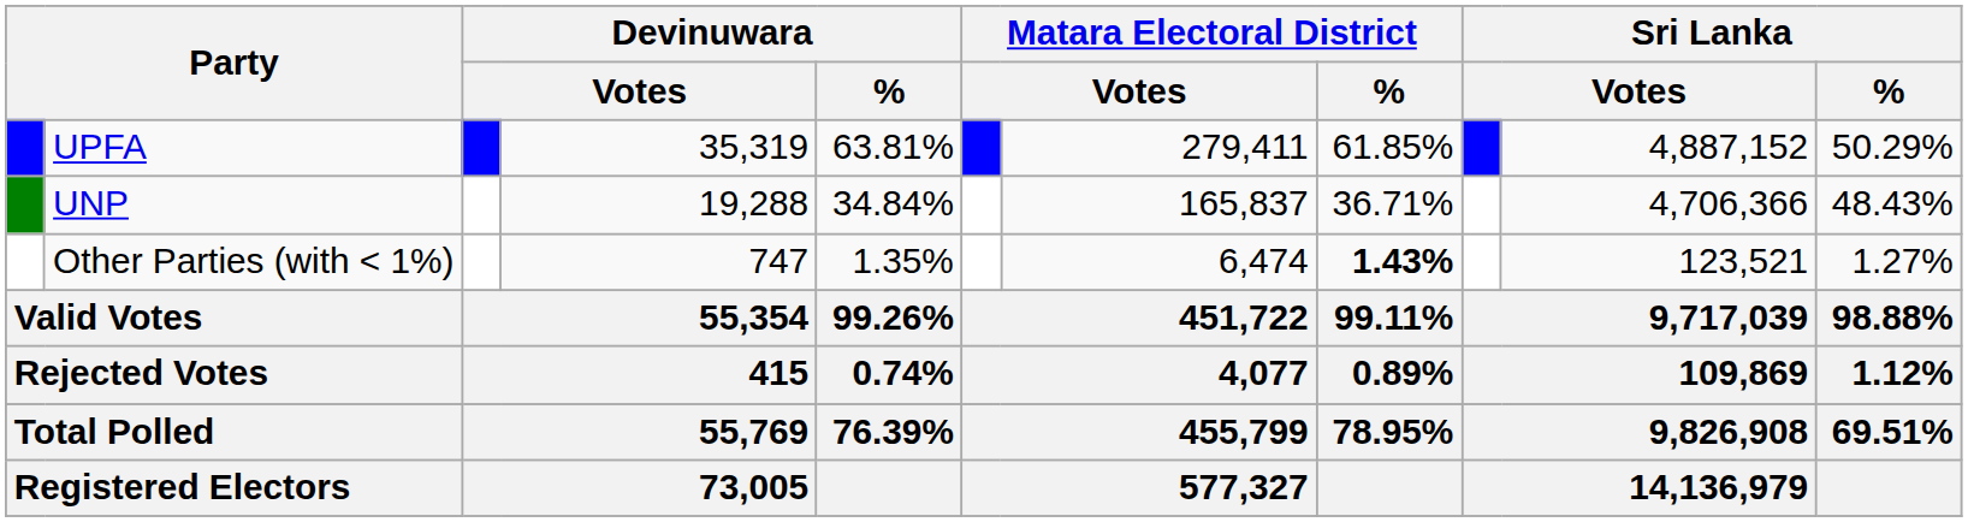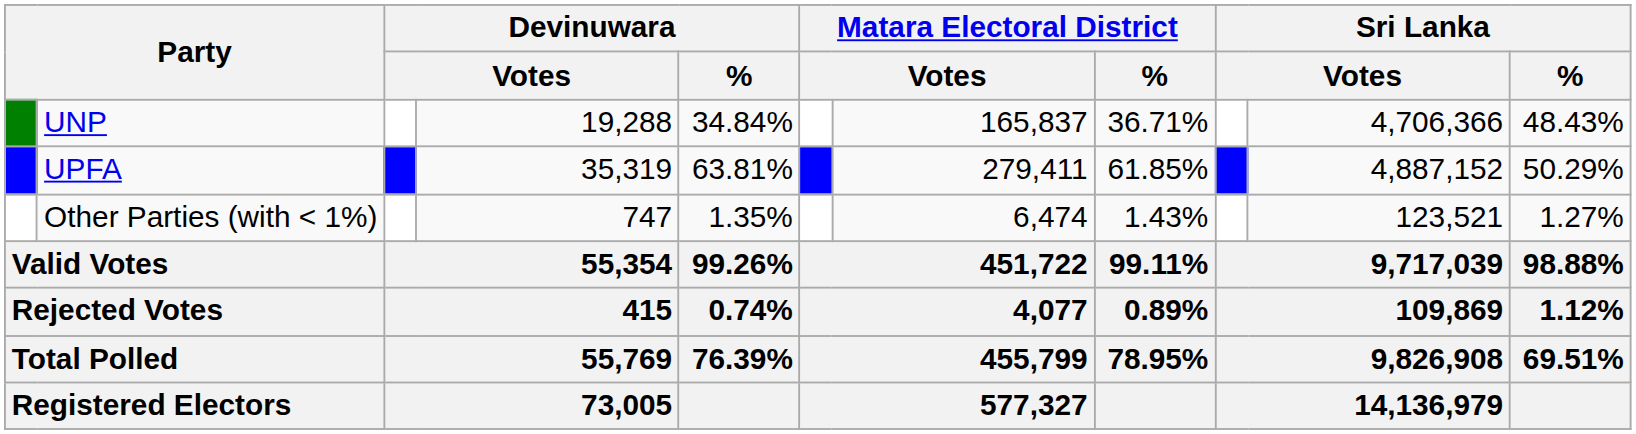 <table class="wikitable">
 <tr>
 <th colspan="2" width="144px"rowspan="2">Party</th>
 <th colspan="3" width="216px">Devinuwara</th>
 <th colspan="3" width="216px"><a href='#'>Matara Electoral District</a></th>
 <th colspan="3" width="216px">Sri Lanka</th>
 </tr>
 <tr>
 <th colspan="2" width="144px">Votes</th>
 <th>%</th>
 <th colspan="2" width="144px">Votes</th>
 <th>%</th>
 <th colspan="2" width="144px">Votes</th>
 <th>%</th>
 </tr>
 <tr>
+<td style="background-color:green;" width="10px"></td>
+<td style="text-align:left;"><a href='#'>UNP</a></td>
+<td style="background-color:white;" width="10px"></td>
+<td style="text-align:right;">19,288</td>
+<td style="text-align:right;">34.84%</td>
+<td style="background-color:white;" width="10px"></td>
+<td style="text-align:right;">165,837</td>
+<td style="text-align:right;">36.71%</td>
+<td style="background-color:white;" width="10px"></td>
+<td style="text-align:right;">4,706,366</td>
+<td style="text-align:right;">48.43%</td>
+</tr>
+<tr>
 <td style="background-color:blue;" width="10px"></td>
 <td style="text-align:left;"><a href='#'>UPFA</a></td>
 <td style="background-color:blue;" width="10px"></td>
 <td style="text-align:right;">35,319</td>
 <td style="text-align:right;">63.81%</td>
 <td style="background-color:blue;" width="10px"></td>
 <td style="text-align:right;">279,411</td>
 <td style="text-align:right;">61.85%</td>
 <td style="background-color:blue;" width="10px"></td>
 <td style="text-align:right;">4,887,152</td>
 <td style="text-align:right;">50.29%</td>
 </tr>
 <tr>
-<td style="background-color:green;" width="10px"></td>
-<td style="text-align:left;"><a href='#'>UNP</a></td>
-<td style="background-color:white;" width="10px"></td>
-<td style="text-align:right;">19,288</td>
-<td style="text-align:right;">34.84%</td>
-<td style="background-color:white;" width="10px"></td>
-<td style="text-align:right;">165,837</td>
-<td style="text-align:right;">36.71%</td>
-<td style="background-color:white;" width="10px"></td>
-<td style="text-align:right;">4,706,366</td>
-<td style="text-align:right;">48.43%</td>
-</tr>
-<tr>
 <td style="background-color:white;" width="10px"></td>
 <td style="text-align:left;">Other Parties (with < 1%)</td>
 <td style="background-color:white;" width="10px"></td>
 <td style="text-align:right;">747</td>
 <td style="text-align:right;">1.35%</td>
 <td style="background-color:white;" width="10px"></td>
 <td style="text-align:right;">6,474</td>
-<td style="text-align:right;"><strong>1.43%</strong></td>
+<td style="text-align:right;">1.43%</td>
 <td style="background-color:white;" width="10px"></td>
 <td style="text-align:right;">123,521</td>
 <td style="text-align:right;">1.27%</td>
 </tr>
 <tr>
 <th colspan="2" width="144px"style="text-align:left;">Valid Votes</th>
 <th style="text-align:right;"colspan="2" width="144px">55,354</th>
 <th style="text-align:right;">99.26%</th>
 <th style="text-align:right;"colspan="2" width="144px">451,722</th>
 <th style="text-align:right;">99.11%</th>
 <th style="text-align:right;"colspan="2" width="144px">9,717,039</th>
 <th style="text-align:right;">98.88%</th>
 </tr>
 <tr>
 <th colspan="2" width="144px"style="text-align:left;">Rejected Votes</th>
 <th style="text-align:right;"colspan="2" width="144px">415</th>
 <th style="text-align:right;">0.74%</th>
 <th style="text-align:right;"colspan="2" width="144px">4,077</th>
 <th style="text-align:right;">0.89%</th>
 <th style="text-align:right;"colspan="2" width="144px">109,869</th>
 <th style="text-align:right;">1.12%</th>
 </tr>
 <tr>
 <th colspan="2" width="144px"style="text-align:left;">Total Polled</th>
 <th style="text-align:right;"colspan="2" width="144px">55,769</th>
 <th style="text-align:right;">76.39%</th>
 <th style="text-align:right;"colspan="2" width="144px">455,799</th>
 <th style="text-align:right;">78.95%</th>
 <th style="text-align:right;"colspan="2" width="144px">9,826,908</th>
 <th style="text-align:right;">69.51%</th>
 </tr>
 <tr>
 <th colspan="2" width="144px"style="text-align:left;">Registered Electors</th>
 <th style="text-align:right;"colspan="2" width="144px">73,005</th>
 <th></th>
 <th style="text-align:right;"colspan="2" width="144px">577,327</th>
 <th></th>
 <th style="text-align:right;"colspan="2" width="144px">14,136,979</th>
 <th></th>
 </tr>
 </table>
